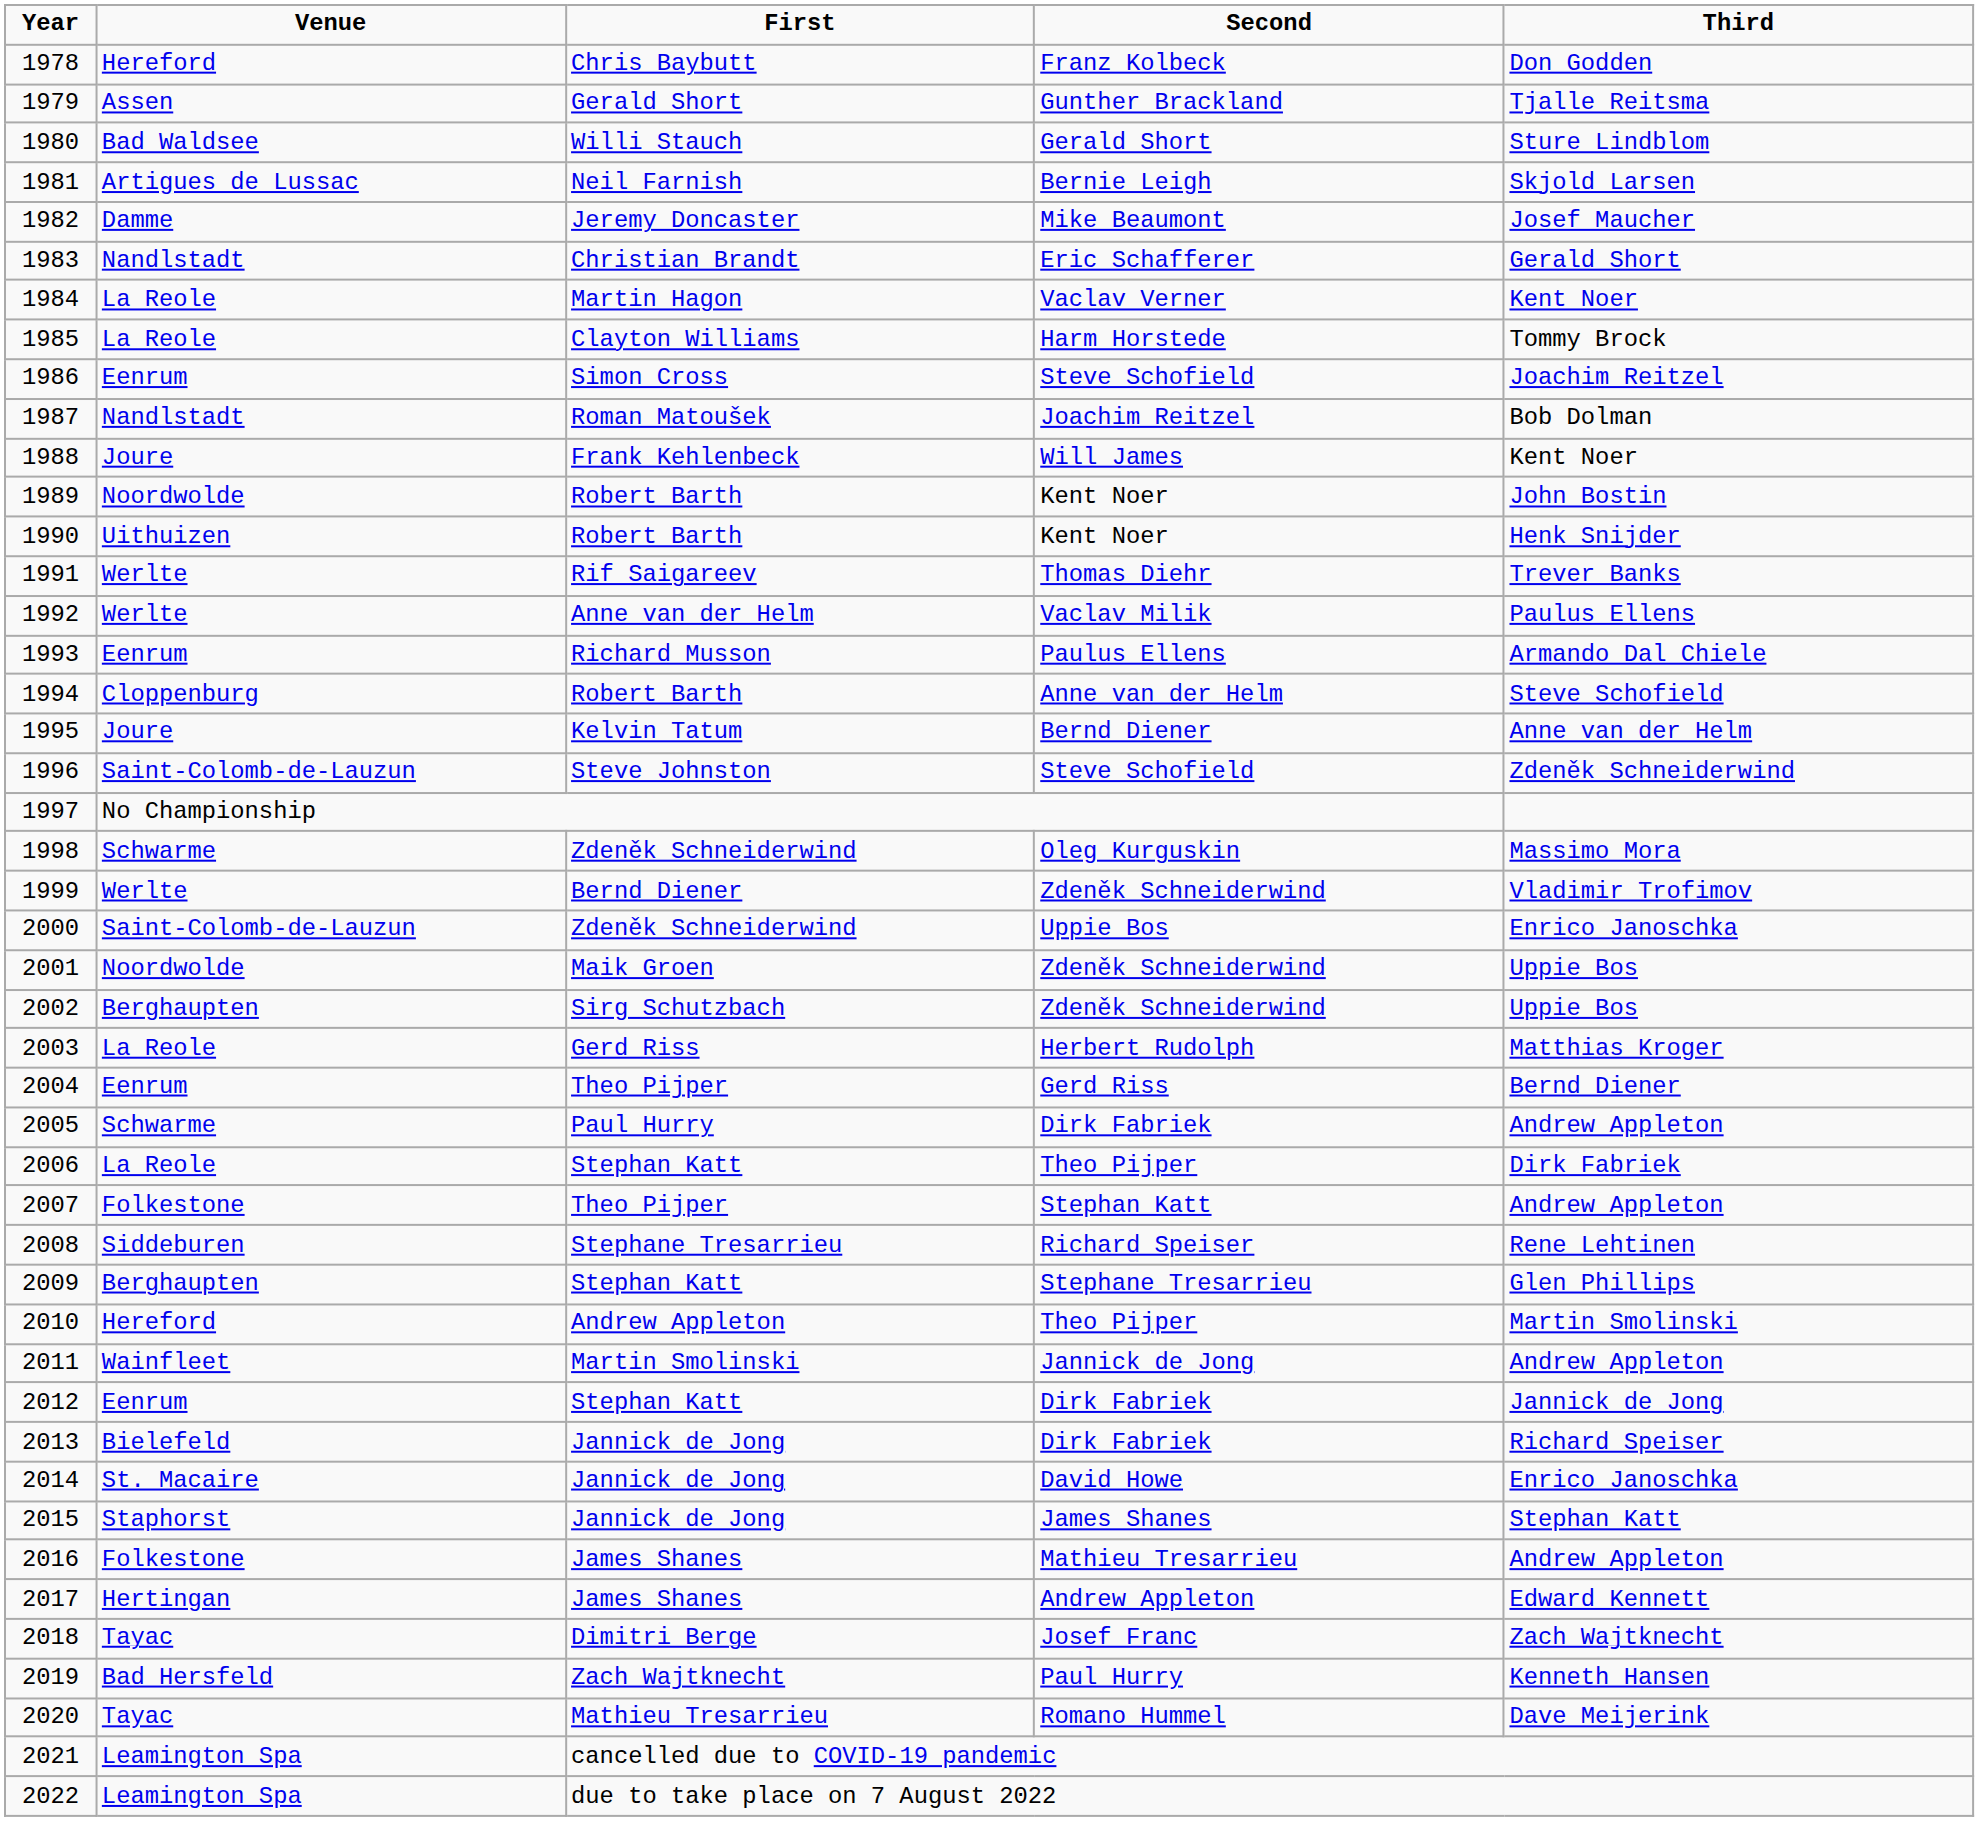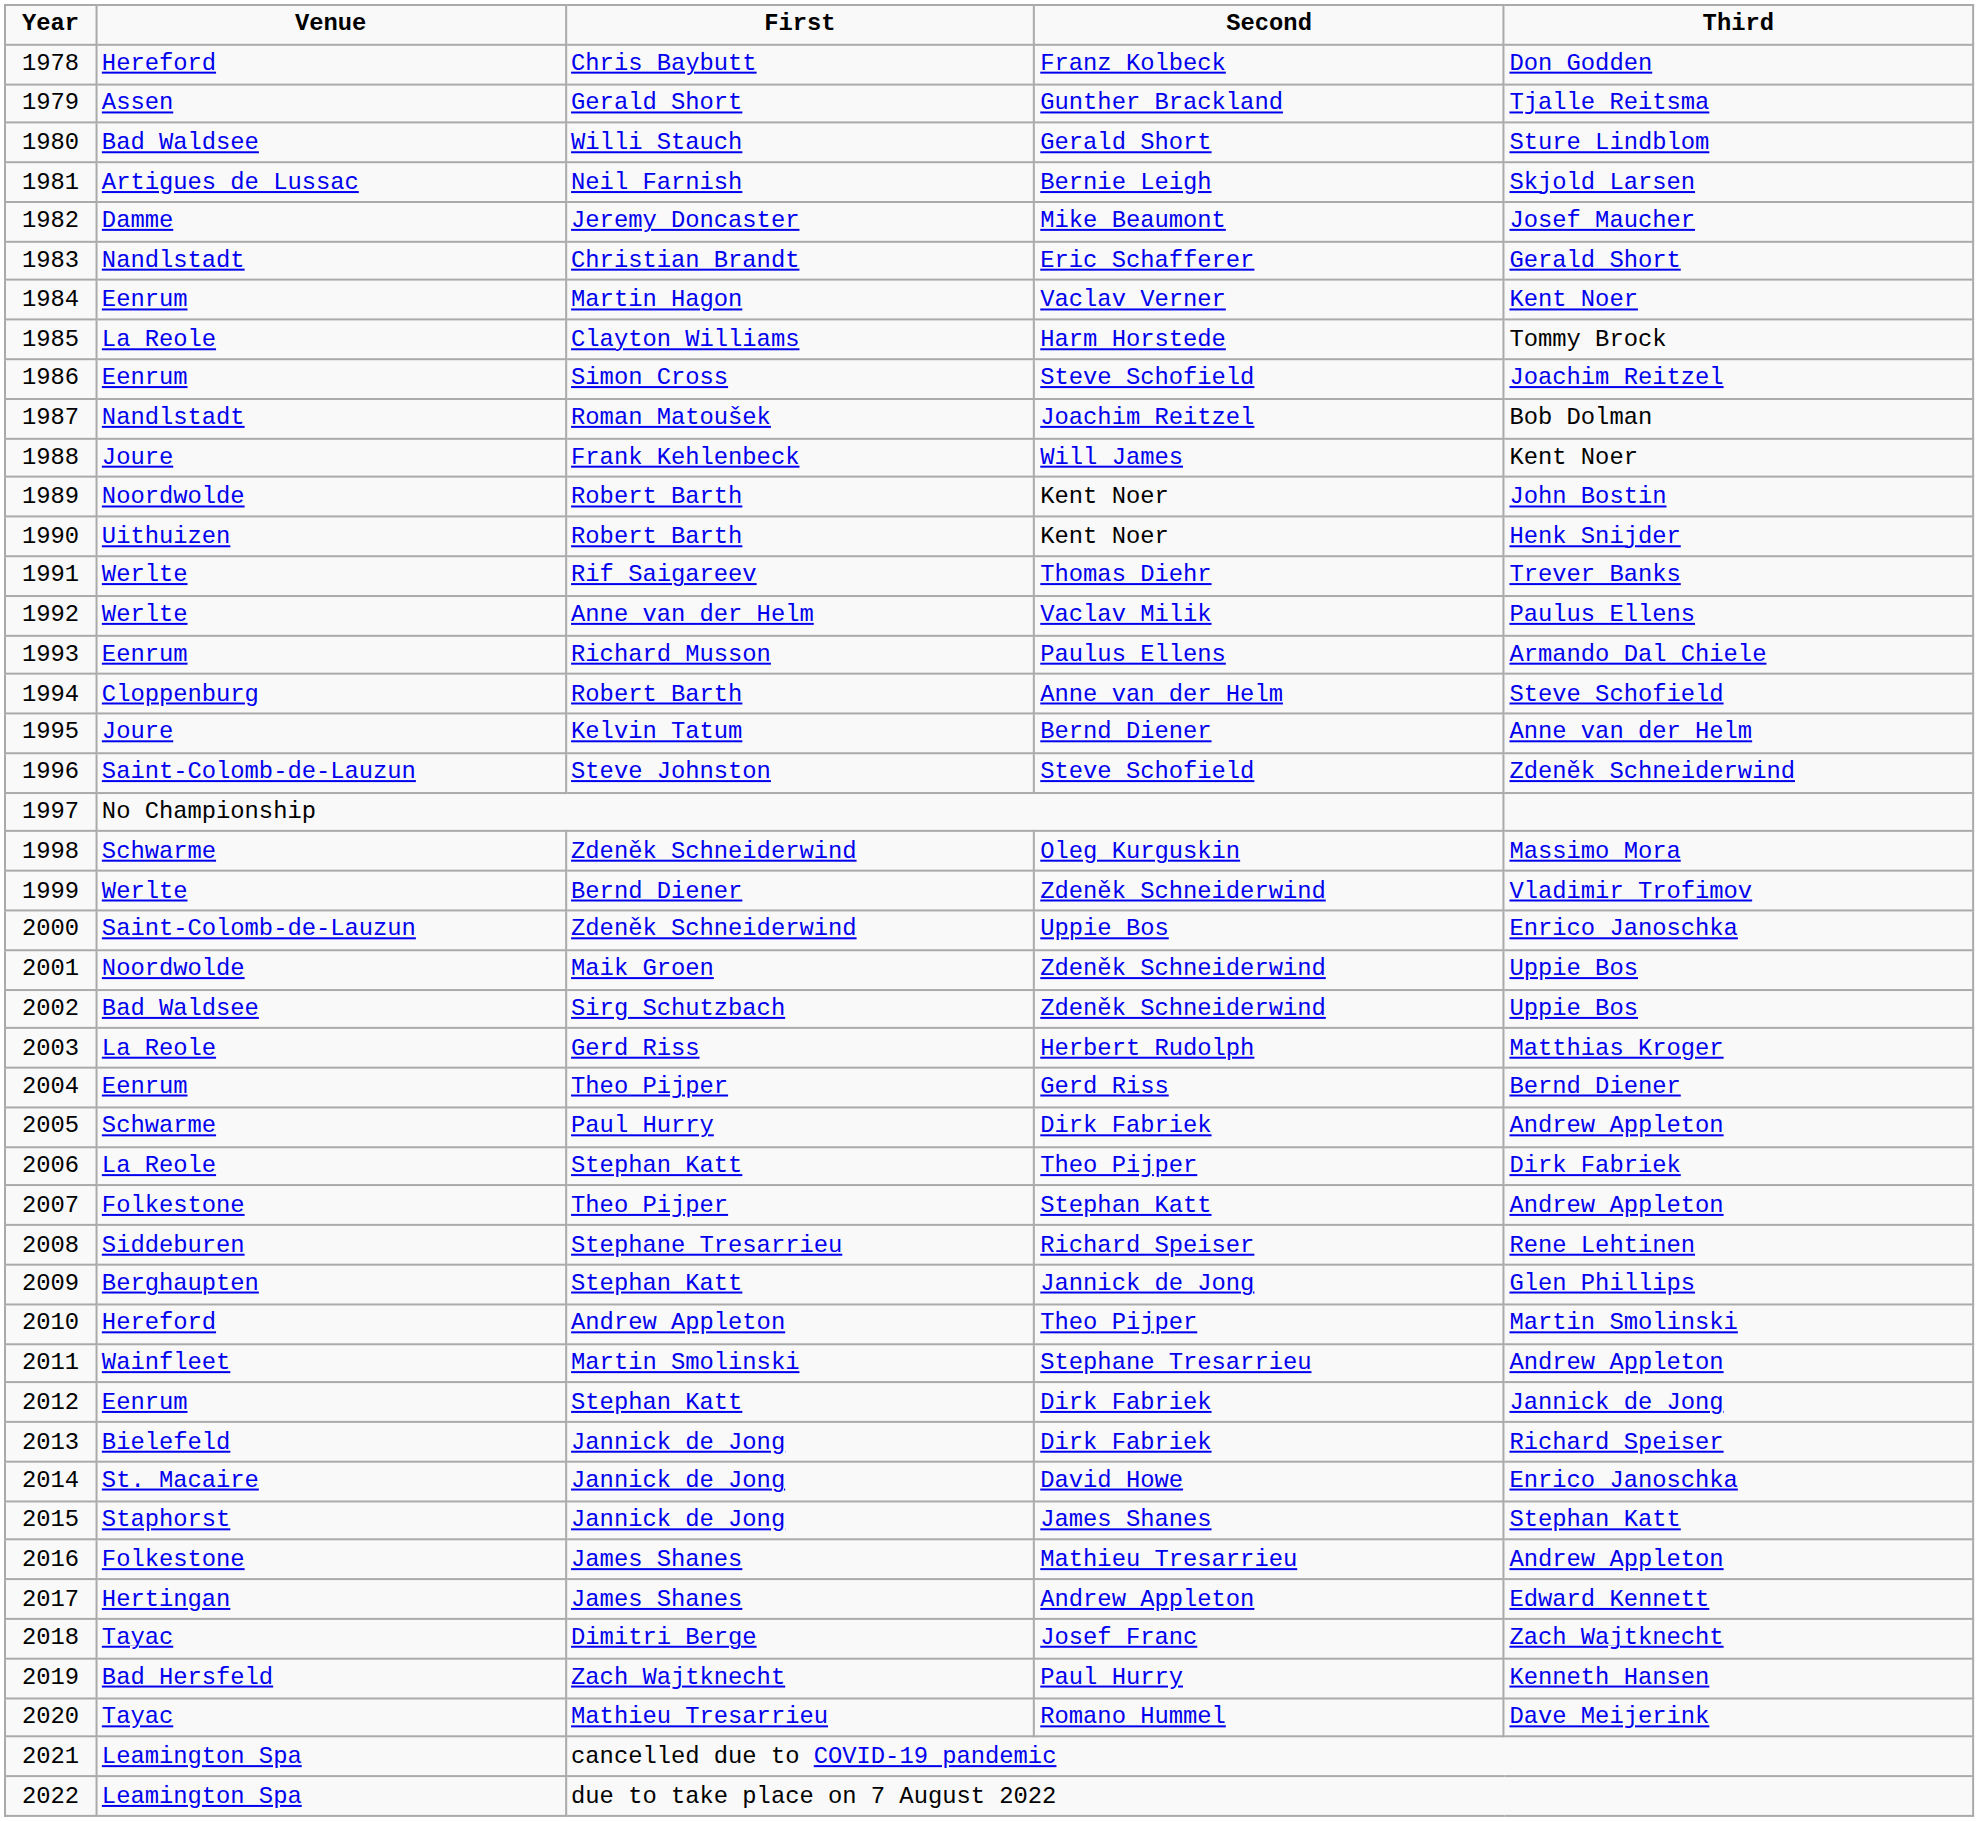 <table class="wikitable" style="font-size: 92%">
 <tr align=center>
 <td width=40px  ><strong>Year</strong></td>
 <td width=230px ><strong>Venue</strong></td>
 <td width=230px ><strong>First</strong></td>
 <td width=230px ><strong>Second</strong></td>
 <td width=230px ><strong>Third</strong></td>
 </tr>
 <tr>
 <td align=center>1978</td>
 <td> <a href='#'>Hereford</a></td>
 <td> <a href='#'>Chris Baybutt</a></td>
 <td> <a href='#'>Franz Kolbeck</a></td>
 <td> <a href='#'>Don Godden</a></td>
 </tr>
 <tr>
 <td align=center>1979</td>
 <td> <a href='#'>Assen</a></td>
 <td> <a href='#'>Gerald Short</a></td>
 <td> <a href='#'>Gunther Brackland</a></td>
 <td> <a href='#'>Tjalle Reitsma</a></td>
 </tr>
 <tr>
 <td align=center>1980</td>
 <td> <a href='#'>Bad Waldsee</a></td>
 <td> <a href='#'>Willi Stauch</a></td>
 <td> <a href='#'>Gerald Short</a></td>
 <td> <a href='#'>Sture Lindblom</a></td>
 </tr>
 <tr>
 <td align=center>1981</td>
 <td> <a href='#'>Artigues de Lussac</a></td>
 <td> <a href='#'>Neil Farnish</a></td>
 <td> <a href='#'>Bernie Leigh</a></td>
 <td> <a href='#'>Skjold Larsen</a></td>
 </tr>
 <tr>
 <td align=center>1982</td>
 <td> <a href='#'>Damme</a></td>
 <td> <a href='#'>Jeremy Doncaster</a></td>
 <td> <a href='#'>Mike Beaumont</a></td>
 <td> <a href='#'>Josef Maucher</a></td>
 </tr>
 <tr>
 <td align=center>1983</td>
 <td> <a href='#'>Nandlstadt</a></td>
 <td> <a href='#'>Christian Brandt</a></td>
 <td> <a href='#'>Eric Schafferer</a></td>
 <td> <a href='#'>Gerald Short</a></td>
 </tr>
 <tr>
 <td align=center>1984</td>
-<td> <a href='#'>La Reole</a></td>
+<td> <a href='#'>Eenrum</a></td>
 <td> <a href='#'>Martin Hagon</a></td>
 <td> <a href='#'>Vaclav Verner</a></td>
 <td> <a href='#'>Kent Noer</a></td>
 </tr>
 <tr>
 <td align=center>1985</td>
 <td> <a href='#'>La Reole</a></td>
 <td> <a href='#'>Clayton Williams</a></td>
 <td> <a href='#'>Harm Horstede</a></td>
 <td> Tommy Brock</td>
 </tr>
 <tr>
 <td align=center>1986</td>
 <td> <a href='#'>Eenrum</a></td>
 <td> <a href='#'>Simon Cross</a></td>
 <td> <a href='#'>Steve Schofield</a></td>
 <td> <a href='#'>Joachim Reitzel</a></td>
 </tr>
 <tr>
 <td align=center>1987</td>
 <td> <a href='#'>Nandlstadt</a></td>
 <td> <a href='#'>Roman Matoušek</a></td>
 <td> <a href='#'>Joachim Reitzel</a></td>
 <td> Bob Dolman</td>
 </tr>
 <tr>
 <td align=center>1988</td>
 <td> <a href='#'>Joure</a></td>
 <td> <a href='#'>Frank Kehlenbeck</a></td>
 <td> <a href='#'>Will James</a></td>
 <td> Kent Noer</td>
 </tr>
 <tr>
 <td align=center>1989</td>
 <td> <a href='#'>Noordwolde</a></td>
 <td> <a href='#'>Robert Barth</a></td>
 <td> Kent Noer</td>
 <td> <a href='#'>John Bostin</a></td>
 </tr>
 <tr>
 <td align=center>1990</td>
 <td> <a href='#'>Uithuizen</a></td>
 <td> <a href='#'>Robert Barth</a></td>
 <td> Kent Noer</td>
 <td> <a href='#'>Henk Snijder</a></td>
 </tr>
 <tr>
 <td align=center>1991</td>
 <td> <a href='#'>Werlte</a></td>
 <td> <a href='#'>Rif Saigareev</a></td>
 <td> <a href='#'>Thomas Diehr</a></td>
 <td> <a href='#'>Trever Banks</a></td>
 </tr>
 <tr>
 <td align=center>1992</td>
 <td> <a href='#'>Werlte</a></td>
 <td> <a href='#'>Anne van der Helm</a></td>
 <td> <a href='#'>Vaclav Milik</a></td>
 <td> <a href='#'>Paulus Ellens </a></td>
 </tr>
 <tr>
 <td align=center>1993</td>
 <td> <a href='#'>Eenrum</a></td>
 <td> <a href='#'>Richard Musson</a></td>
 <td> <a href='#'>Paulus Ellens</a></td>
 <td> <a href='#'>Armando Dal Chiele</a></td>
 </tr>
 <tr>
 <td align=center>1994</td>
 <td> <a href='#'>Cloppenburg</a></td>
 <td> <a href='#'>Robert Barth</a></td>
 <td> <a href='#'>Anne van der Helm</a></td>
 <td> <a href='#'>Steve Schofield</a></td>
 </tr>
 <tr>
 <td align=center>1995</td>
 <td> <a href='#'>Joure</a></td>
 <td> <a href='#'>Kelvin Tatum</a></td>
 <td> <a href='#'>Bernd Diener</a></td>
 <td> <a href='#'>Anne van der Helm</a></td>
 </tr>
 <tr>
 <td align=center>1996</td>
 <td> <a href='#'>Saint-Colomb-de-Lauzun</a></td>
 <td> <a href='#'>Steve Johnston</a></td>
 <td> <a href='#'>Steve Schofield</a></td>
 <td> <a href='#'>Zdeněk Schneiderwind</a></td>
 </tr>
 <tr>
 <td align=center>1997</td>
 <td colspan=3>No Championship</td>
 </tr>
 <tr>
 <td align=center>1998</td>
 <td> <a href='#'>Schwarme</a></td>
 <td> <a href='#'>Zdeněk Schneiderwind</a></td>
 <td> <a href='#'>Oleg Kurguskin</a></td>
 <td> <a href='#'>Massimo Mora</a></td>
 </tr>
 <tr>
 <td align=center>1999</td>
 <td> <a href='#'>Werlte</a></td>
 <td> <a href='#'>Bernd Diener</a></td>
 <td> <a href='#'>Zdeněk Schneiderwind</a></td>
 <td> <a href='#'>Vladimir Trofimov</a></td>
 </tr>
 <tr>
 <td align=center>2000</td>
 <td> <a href='#'>Saint-Colomb-de-Lauzun</a></td>
 <td> <a href='#'>Zdeněk Schneiderwind</a></td>
 <td> <a href='#'>Uppie Bos</a></td>
 <td> <a href='#'>Enrico Janoschka</a></td>
 </tr>
 <tr>
 <td align=center>2001</td>
 <td> <a href='#'>Noordwolde</a></td>
 <td> <a href='#'>Maik Groen</a></td>
 <td> <a href='#'>Zdeněk Schneiderwind</a></td>
 <td> <a href='#'>Uppie Bos</a></td>
 </tr>
 <tr>
 <td align=center>2002</td>
-<td> <a href='#'>Berghaupten</a></td>
+<td> <a href='#'>Bad Waldsee</a></td>
 <td> <a href='#'>Sirg Schutzbach</a></td>
 <td> <a href='#'>Zdeněk Schneiderwind</a></td>
 <td> <a href='#'>Uppie Bos</a></td>
 </tr>
 <tr>
 <td align=center>2003</td>
 <td> <a href='#'>La Reole</a></td>
 <td> <a href='#'>Gerd Riss</a></td>
 <td> <a href='#'>Herbert Rudolph</a></td>
 <td> <a href='#'>Matthias Kroger</a></td>
 </tr>
 <tr>
 <td align=center>2004</td>
 <td> <a href='#'>Eenrum</a></td>
 <td> <a href='#'>Theo Pijper</a></td>
 <td> <a href='#'>Gerd Riss</a></td>
 <td> <a href='#'>Bernd Diener</a></td>
 </tr>
 <tr>
 <td align=center>2005</td>
 <td> <a href='#'>Schwarme</a></td>
 <td> <a href='#'>Paul Hurry</a></td>
 <td> <a href='#'>Dirk Fabriek</a></td>
 <td> <a href='#'>Andrew Appleton</a></td>
 </tr>
 <tr>
 <td align=center>2006</td>
 <td> <a href='#'>La Reole</a></td>
 <td> <a href='#'>Stephan Katt</a></td>
 <td> <a href='#'>Theo Pijper </a></td>
 <td> <a href='#'>Dirk Fabriek</a></td>
 </tr>
 <tr>
 <td align=center>2007</td>
 <td> <a href='#'>Folkestone</a></td>
 <td> <a href='#'>Theo Pijper</a></td>
 <td> <a href='#'>Stephan Katt</a></td>
 <td> <a href='#'>Andrew Appleton</a></td>
 </tr>
 <tr>
 <td align=center>2008</td>
 <td> <a href='#'>Siddeburen</a></td>
 <td> <a href='#'>Stephane Tresarrieu</a></td>
 <td> <a href='#'>Richard Speiser</a></td>
 <td> <a href='#'>Rene Lehtinen</a></td>
 </tr>
 <tr>
 <td align=center>2009</td>
 <td> <a href='#'>Berghaupten</a></td>
 <td> <a href='#'>Stephan Katt</a></td>
-<td> <a href='#'>Stephane Tresarrieu</a></td>
+<td> <a href='#'>Jannick de Jong</a></td>
 <td> <a href='#'>Glen Phillips</a></td>
 </tr>
 <tr>
 <td align=center>2010</td>
 <td> <a href='#'>Hereford</a></td>
 <td> <a href='#'>Andrew Appleton</a></td>
 <td> <a href='#'>Theo Pijper</a></td>
 <td> <a href='#'>Martin Smolinski</a></td>
 </tr>
 <tr>
 <td align=center>2011</td>
 <td> <a href='#'>Wainfleet</a></td>
 <td> <a href='#'>Martin Smolinski</a></td>
-<td> <a href='#'>Jannick de Jong</a></td>
+<td> <a href='#'>Stephane Tresarrieu</a></td>
 <td> <a href='#'>Andrew Appleton</a></td>
 </tr>
 <tr>
 <td align=center>2012</td>
 <td> <a href='#'>Eenrum</a></td>
 <td> <a href='#'>Stephan Katt</a></td>
 <td> <a href='#'>Dirk Fabriek</a></td>
 <td> <a href='#'>Jannick de Jong</a></td>
 </tr>
 <tr>
 <td align=center>2013</td>
 <td> <a href='#'>Bielefeld</a></td>
 <td> <a href='#'>Jannick de Jong</a></td>
 <td> <a href='#'>Dirk Fabriek</a></td>
 <td> <a href='#'>Richard Speiser</a></td>
 </tr>
 <tr>
 <td align=center>2014</td>
 <td> <a href='#'>St. Macaire</a></td>
 <td> <a href='#'>Jannick de Jong</a></td>
 <td> <a href='#'>David Howe</a></td>
 <td> <a href='#'>Enrico Janoschka</a></td>
 </tr>
 <tr>
 <td align=center>2015</td>
 <td> <a href='#'>Staphorst</a></td>
 <td> <a href='#'>Jannick de Jong</a></td>
 <td> <a href='#'>James Shanes</a></td>
 <td> <a href='#'>Stephan Katt</a></td>
 </tr>
 <tr>
 <td align=center>2016</td>
 <td> <a href='#'>Folkestone</a></td>
 <td> <a href='#'>James Shanes</a></td>
 <td> <a href='#'>Mathieu Tresarrieu</a></td>
 <td> <a href='#'>Andrew Appleton</a></td>
 </tr>
 <tr>
 <td align=center>2017</td>
 <td> <a href='#'>Hertingan</a></td>
 <td> <a href='#'>James Shanes</a></td>
 <td> <a href='#'>Andrew Appleton</a></td>
 <td> <a href='#'>Edward Kennett</a></td>
 </tr>
 <tr>
 <td align=center>2018</td>
 <td> <a href='#'>Tayac</a></td>
 <td> <a href='#'>Dimitri Berge</a></td>
 <td> <a href='#'>Josef Franc</a></td>
 <td> <a href='#'>Zach Wajtknecht</a></td>
 </tr>
 <tr>
 <td align=center>2019</td>
 <td> <a href='#'>Bad Hersfeld</a></td>
 <td> <a href='#'>Zach Wajtknecht</a></td>
 <td> <a href='#'>Paul Hurry</a></td>
 <td> <a href='#'>Kenneth Hansen</a></td>
 </tr>
 <tr>
 <td align=center>2020</td>
 <td> <a href='#'>Tayac</a></td>
 <td> <a href='#'>Mathieu Tresarrieu</a></td>
 <td> <a href='#'>Romano Hummel</a></td>
 <td> <a href='#'>Dave Meijerink</a></td>
 </tr>
 <tr>
 <td align=center>2021</td>
 <td> <a href='#'>Leamington Spa</a></td>
 <td colspan=3>cancelled due to <a href='#'>COVID-19 pandemic</a></td>
 </tr>
 <tr>
 <td align=center>2022</td>
 <td> <a href='#'>Leamington Spa</a></td>
 <td colspan=3>due to take place on 7 August 2022</td>
 </tr>
 </table>
